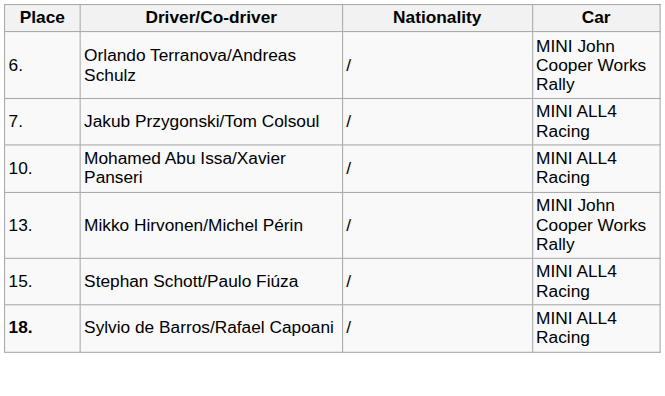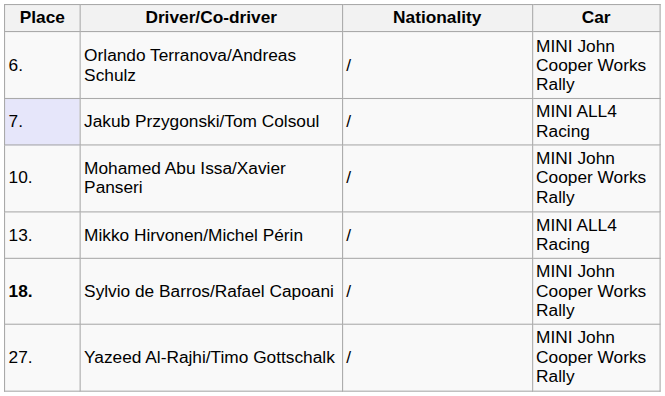 <table class="wikitable">
 <tr>
 <th>Place</th>
 <th>Driver/Co-driver</th>
 <th>Nationality</th>
 <th>Car</th>
 </tr>
 <tr>
 <td style="width:75px;">6.</td>
 <td style="width:295px;">Orlando Terranova/Andreas Schulz</td>
 <td style="width:220px;"> / </td>
 <td style="width:146px;">MINI John Cooper Works Rally</td>
 </tr>
 <tr>
-<td>7.</td>
+<td style="background: lavender;">7.</td>
 <td>Jakub Przygonski/Tom Colsoul</td>
 <td> / </td>
 <td>MINI ALL4 Racing</td>
 </tr>
 <tr>
 <td>10.</td>
 <td>Mohamed Abu Issa/Xavier Panseri</td>
 <td> / </td>
-<td>MINI ALL4 Racing</td>
+<td style="width:146px;">MINI John Cooper Works Rally</td>
 </tr>
 <tr>
 <td>13.</td>
 <td>Mikko Hirvonen/Michel Périn</td>
-<td> / </td>
-<td>MINI John Cooper Works Rally</td>
-</tr>
-<tr>
-<td>15.</td>
-<td>Stephan Schott/Paulo Fiúza</td>
 <td> / </td>
 <td>MINI ALL4 Racing</td>
 </tr>
 <tr>
 <td><strong>18.</strong></td>
 <td>Sylvio de Barros/Rafael Capoani</td>
 <td> / </td>
-<td>MINI ALL4 Racing</td>
+<td>MINI John Cooper Works Rally</td>
+</tr>
+<tr>
+<td>27.</td>
+<td>Yazeed Al-Rajhi/Timo Gottschalk</td>
+<td> / </td>
+<td>MINI John Cooper Works Rally</td>
 </tr>
 </table>
